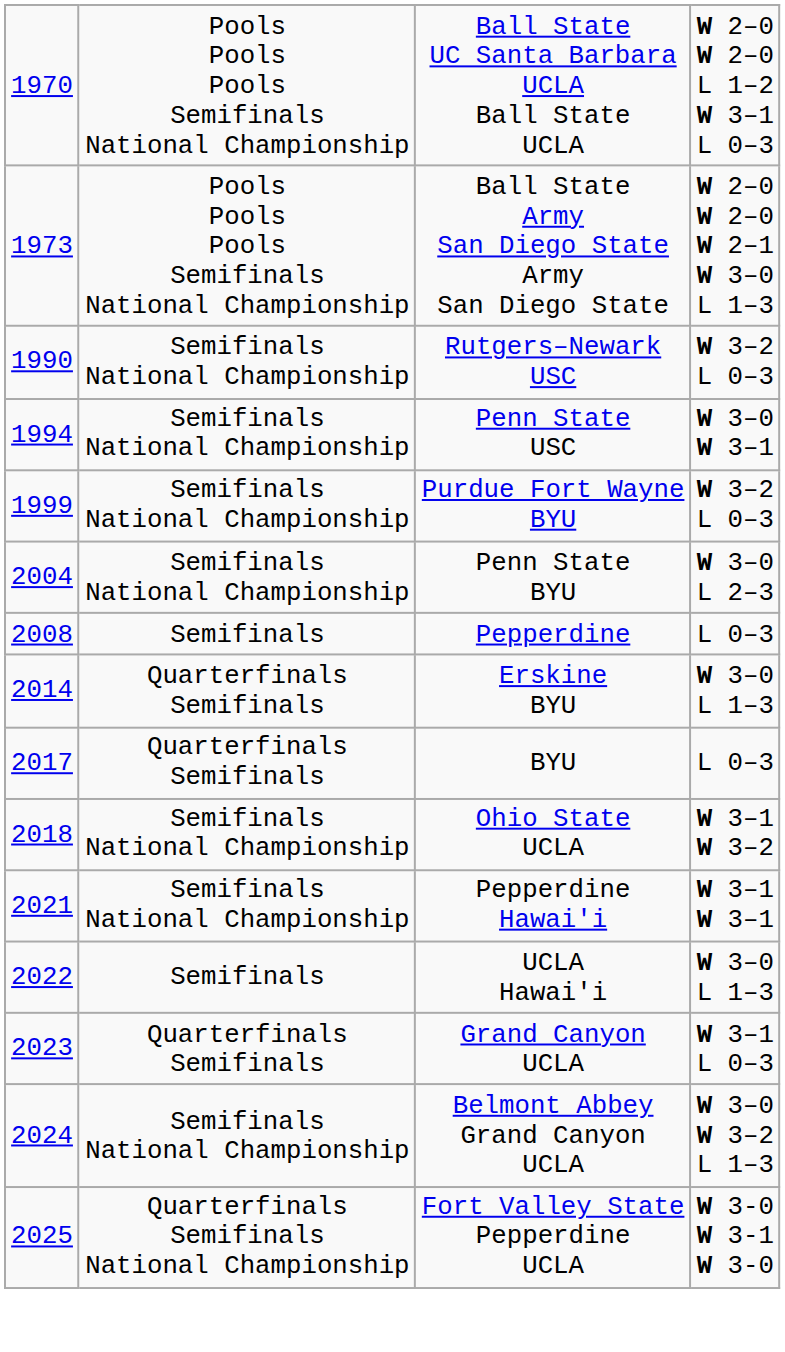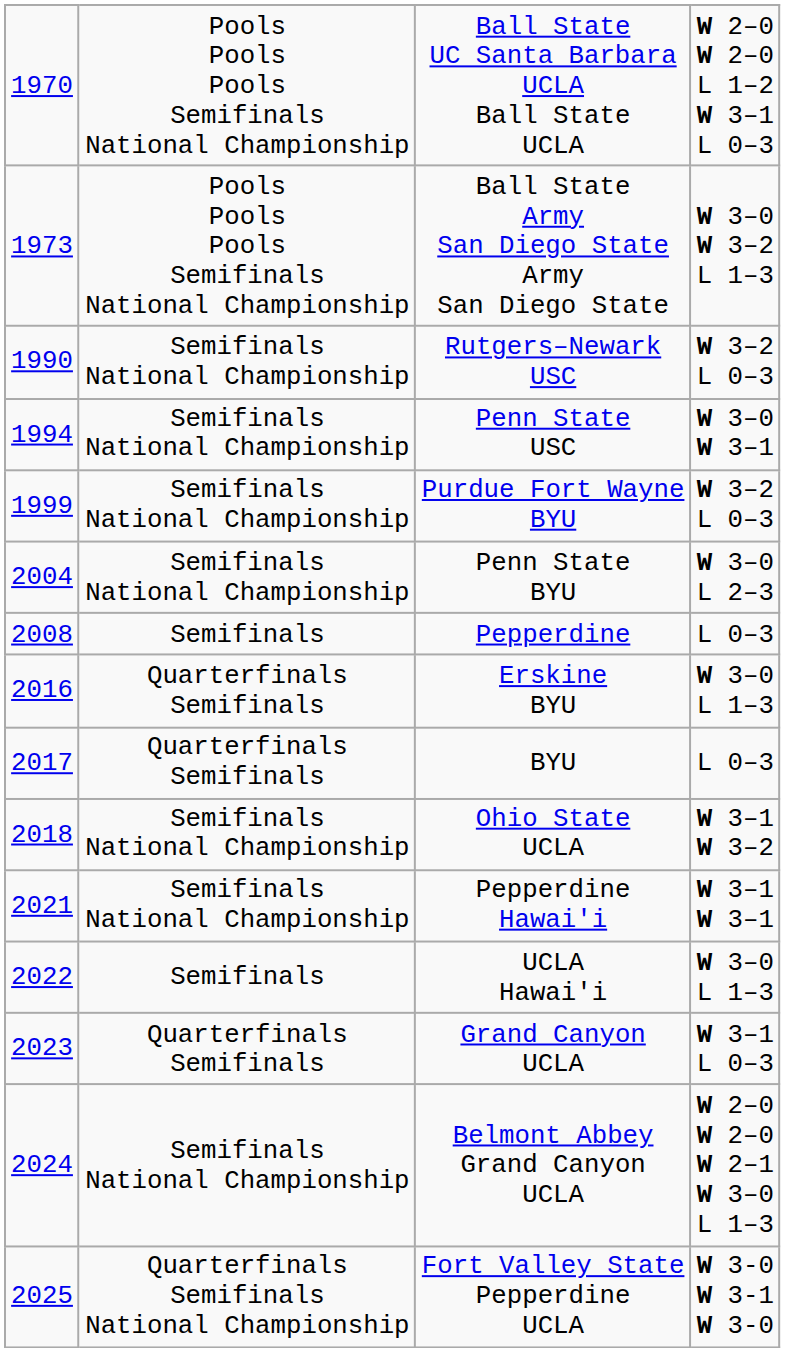 <table class="wikitable">
 <tr align="center">
 <td><a href='#'>1970</a></td>
 <td>Pools<br>Pools<br>Pools<br>Semifinals<br>National Championship</td>
 <td><a href='#'>Ball State</a><br><a href='#'>UC Santa Barbara</a><br><a href='#'>UCLA</a><br>Ball State<br>UCLA</td>
 <td><strong>W</strong> 2–0<br><strong>W</strong> 2–0<br>L 1–2<br><strong>W</strong> 3–1<br>L 0–3</td>
 </tr>
 <tr align="center">
 <td><a href='#'>1973</a></td>
 <td>Pools<br>Pools<br>Pools<br>Semifinals<br>National Championship</td>
 <td>Ball State<br><a href='#'>Army</a><br><a href='#'>San Diego State</a><br>Army<br>San Diego State</td>
-<td><strong>W</strong> 2–0<br><strong>W</strong> 2–0<br><strong>W</strong> 2–1<br><strong>W</strong> 3–0<br>L 1–3</td>
+<td><strong>W</strong> 3–0<br> <strong>W</strong> 3–2<br> L 1–3</td>
 </tr>
 <tr align="center">
 <td><a href='#'>1990</a></td>
 <td>Semifinals<br>National Championship</td>
 <td><a href='#'>Rutgers–Newark</a><br><a href='#'>USC</a></td>
 <td><strong>W</strong> 3–2<br>L 0–3</td>
 </tr>
 <tr align="center">
 <td><a href='#'>1994</a></td>
 <td>Semifinals<br>National Championship</td>
 <td><a href='#'>Penn State</a><br>USC</td>
 <td><strong>W</strong> 3–0<br><strong>W</strong> 3–1</td>
 </tr>
 <tr align="center">
 <td><a href='#'>1999</a></td>
 <td>Semifinals<br>National Championship</td>
 <td><a href='#'>Purdue Fort Wayne</a><br><a href='#'>BYU</a></td>
 <td><strong>W</strong> 3–2<br>L 0–3</td>
 </tr>
 <tr align="center">
 <td><a href='#'>2004</a></td>
 <td>Semifinals<br>National Championship</td>
 <td>Penn State<br>BYU</td>
 <td><strong>W</strong> 3–0<br>L 2–3</td>
 </tr>
 <tr align="center">
 <td><a href='#'>2008</a></td>
 <td>Semifinals</td>
 <td><a href='#'>Pepperdine</a></td>
 <td>L 0–3</td>
 </tr>
 <tr align="center">
-<td><a href='#'>2014</a></td>
+<td><a href='#'>2016</a></td>
 <td>Quarterfinals<br>Semifinals</td>
 <td><a href='#'>Erskine</a><br>BYU</td>
 <td><strong>W</strong> 3–0<br>L 1–3</td>
 </tr>
 <tr align="center">
 <td><a href='#'>2017</a></td>
 <td>Quarterfinals<br>Semifinals</td>
 <td>BYU</td>
 <td>L 0–3</td>
 </tr>
 <tr align="center">
 <td><a href='#'>2018</a></td>
 <td>Semifinals<br>National Championship</td>
 <td><a href='#'>Ohio State</a><br>UCLA</td>
 <td><strong>W</strong> 3–1<br><strong>W</strong> 3–2</td>
 </tr>
 <tr align="center">
 <td><a href='#'>2021</a></td>
 <td>Semifinals<br>National Championship</td>
 <td>Pepperdine<br><a href='#'>Hawai'i</a></td>
 <td><strong>W</strong> 3–1<br><strong>W</strong> 3–1</td>
 </tr>
 <tr align="center">
 <td><a href='#'>2022</a></td>
 <td>Semifinals</td>
 <td>UCLA<br>Hawai'i</td>
 <td><strong>W</strong> 3–0<br>L 1–3</td>
 </tr>
 <tr align="center">
 <td><a href='#'>2023</a></td>
 <td>Quarterfinals<br>Semifinals</td>
 <td><a href='#'>Grand Canyon</a><br>UCLA</td>
 <td><strong>W</strong> 3–1<br>L 0–3</td>
 </tr>
 <tr align="center">
 <td><a href='#'>2024</a></td>
 <td>Semifinals<br>National Championship</td>
 <td><a href='#'>Belmont Abbey</a><br>Grand Canyon<br>UCLA</td>
-<td><strong>W</strong> 3–0<br> <strong>W</strong> 3–2<br> L 1–3</td>
+<td><strong>W</strong> 2–0<br><strong>W</strong> 2–0<br><strong>W</strong> 2–1<br><strong>W</strong> 3–0<br>L 1–3</td>
 </tr>
 <tr align="center">
 <td><a href='#'>2025</a></td>
 <td>Quarterfinals<br>Semifinals<br>National Championship</td>
 <td><a href='#'>Fort Valley State</a><br> Pepperdine<br> UCLA</td>
 <td><strong>W</strong> 3-0<br> <strong>W</strong> 3-1<br> <strong>W</strong> 3-0</td>
 </tr>
 </table>
